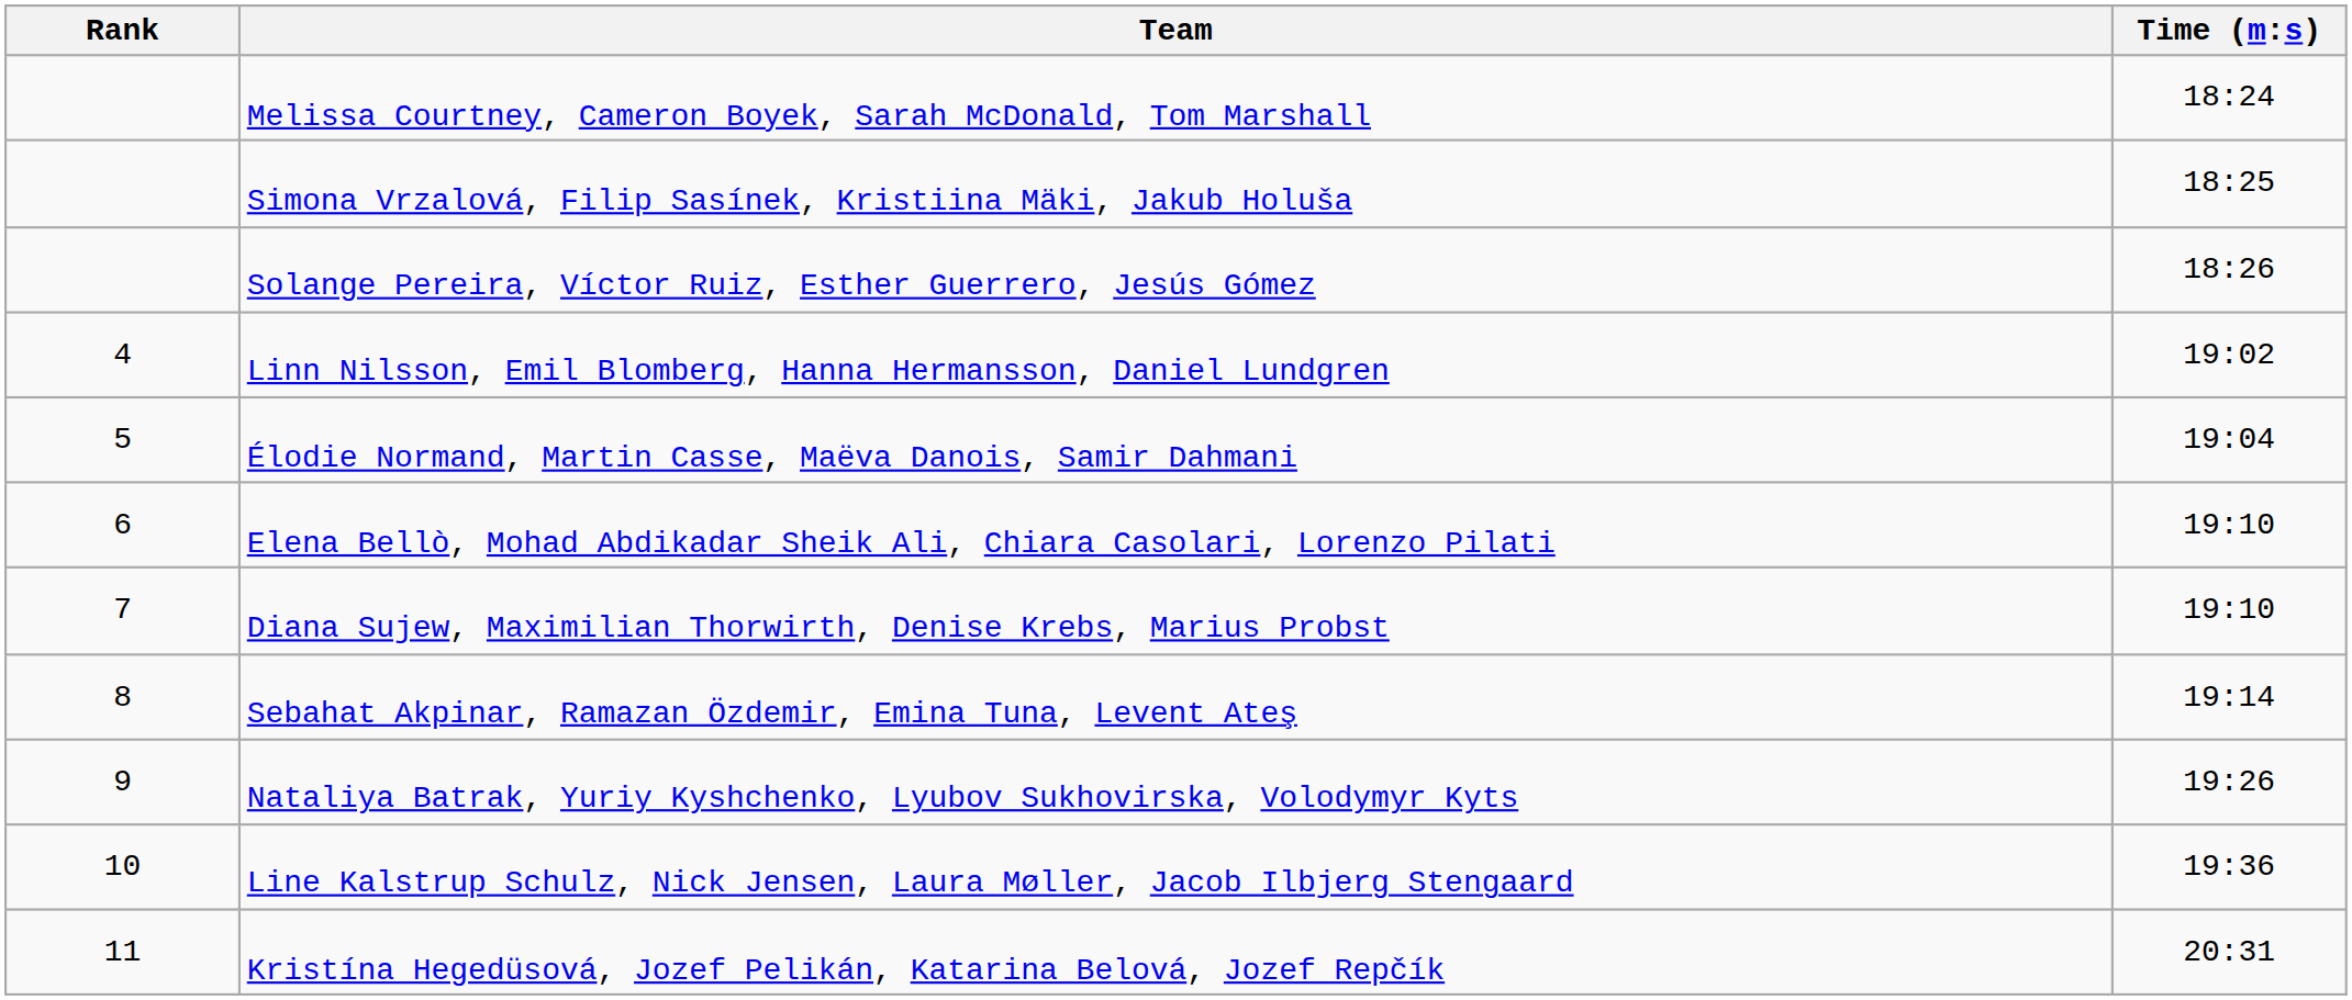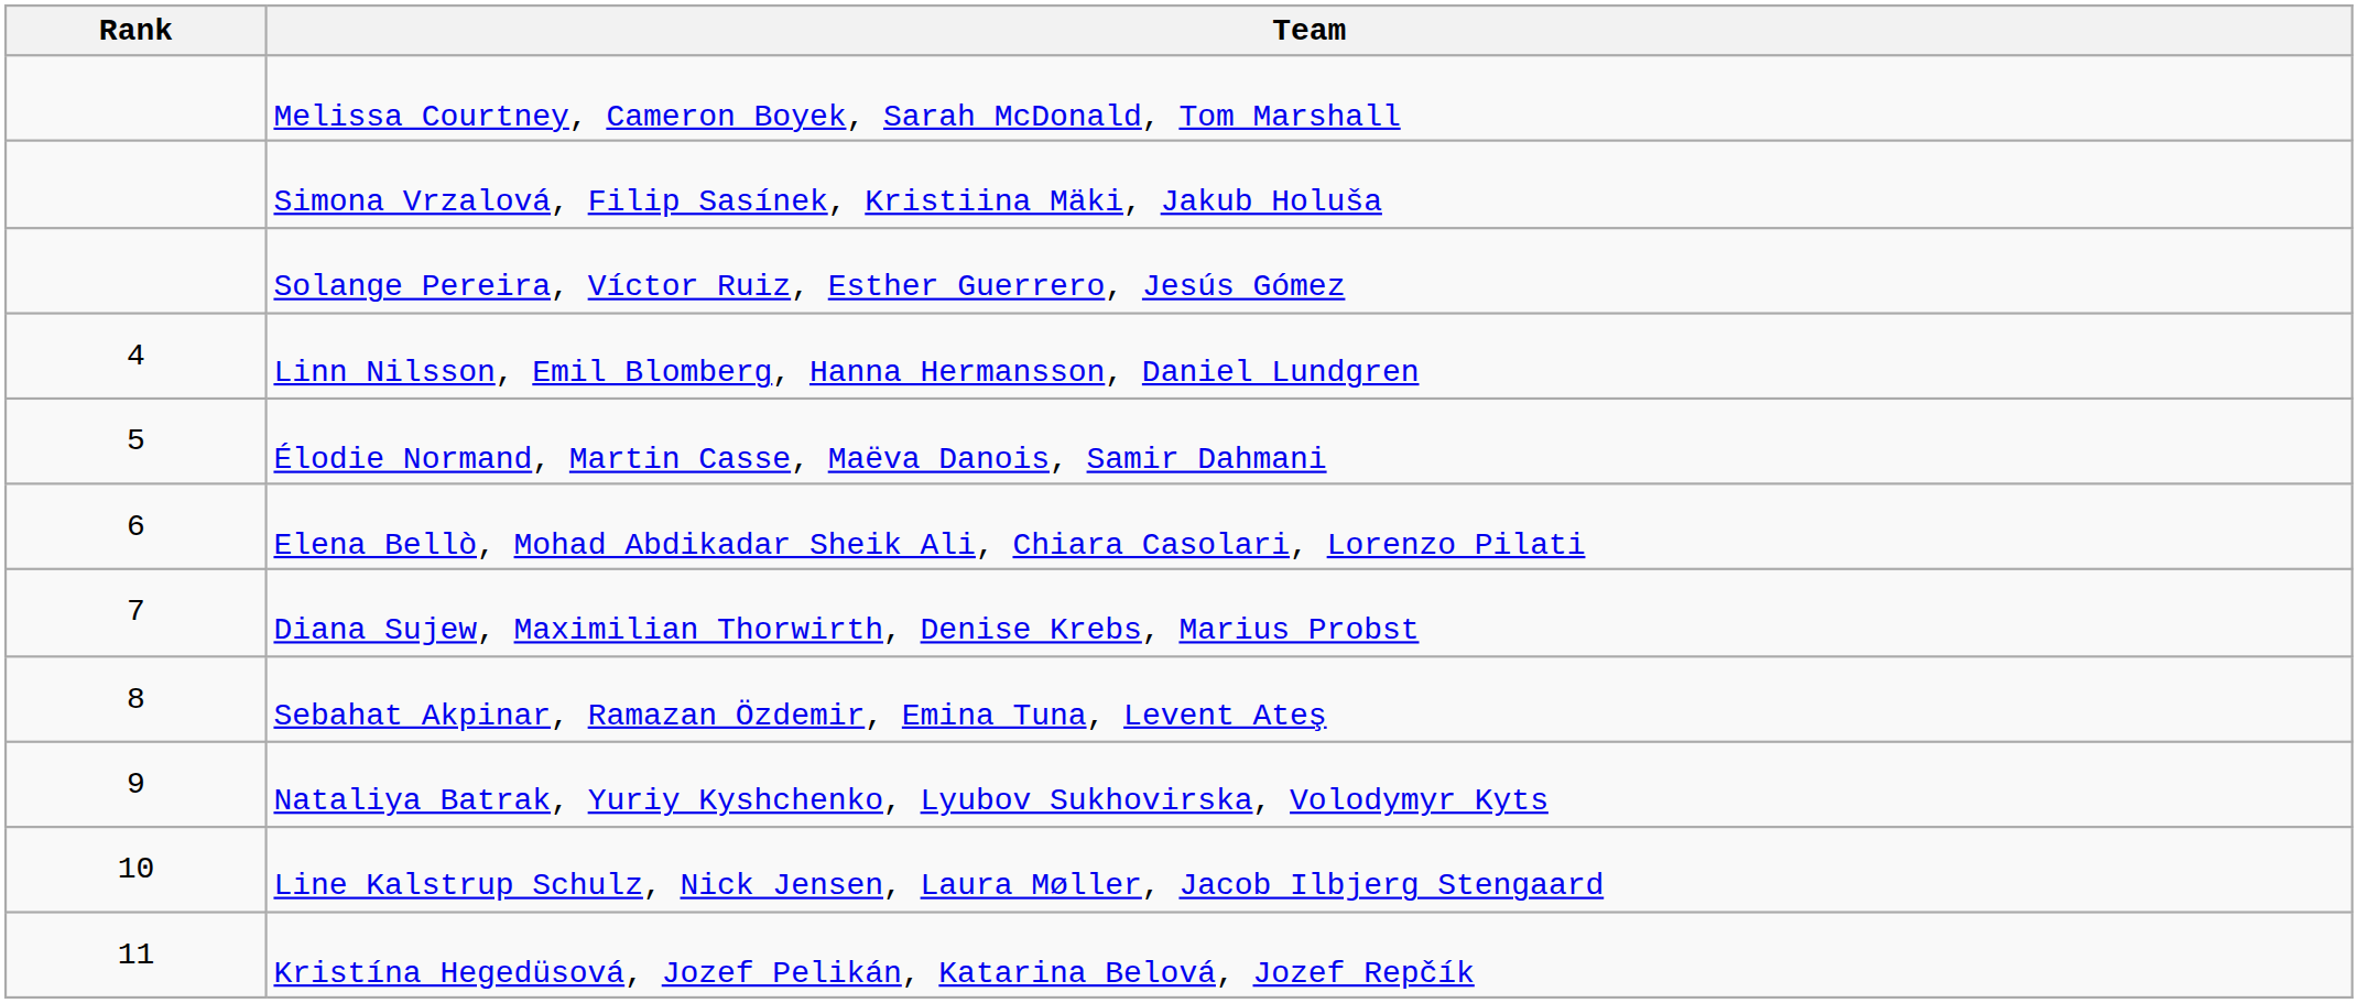 <table class="wikitable" style="text-align:center;" width="50%">
 <tr>
 <th width=5%>Rank</th>
 <th width=40%>Team</th>
-<th width=5%>Time (<a href='#'>m</a>:<a href='#'>s</a>)</th>
 </tr>
 <tr>
 <td></td>
 <td align=left><br><a href='#'>Melissa Courtney</a>, <a href='#'>Cameron Boyek</a>, <a href='#'>Sarah McDonald</a>, <a href='#'>Tom Marshall</a></td>
-<td>18:24</td>
 </tr>
 <tr>
 <td></td>
 <td align=left><br><a href='#'>Simona Vrzalová</a>, <a href='#'>Filip Sasínek</a>, <a href='#'>Kristiina Mäki</a>, <a href='#'>Jakub Holuša</a></td>
-<td>18:25</td>
 </tr>
 <tr>
 <td></td>
 <td align=left><br><a href='#'>Solange Pereira</a>, <a href='#'>Víctor Ruiz</a>, <a href='#'>Esther Guerrero</a>, <a href='#'>Jesús Gómez</a></td>
-<td>18:26</td>
 </tr>
 <tr>
 <td>4</td>
 <td align=left><br><a href='#'>Linn Nilsson</a>, <a href='#'>Emil Blomberg</a>, <a href='#'>Hanna Hermansson</a>, <a href='#'>Daniel Lundgren</a></td>
-<td>19:02</td>
 </tr>
 <tr>
 <td>5</td>
 <td align=left><br><a href='#'>Élodie Normand</a>, <a href='#'>Martin Casse</a>, <a href='#'>Maëva Danois</a>, <a href='#'>Samir Dahmani</a></td>
-<td>19:04</td>
 </tr>
 <tr>
 <td>6</td>
 <td align=left><br><a href='#'>Elena Bellò</a>, <a href='#'>Mohad Abdikadar Sheik Ali</a>, <a href='#'>Chiara Casolari</a>, <a href='#'>Lorenzo Pilati</a></td>
-<td>19:10</td>
 </tr>
 <tr>
 <td>7</td>
 <td align=left><br><a href='#'>Diana Sujew</a>, <a href='#'>Maximilian Thorwirth</a>, <a href='#'>Denise Krebs</a>, <a href='#'>Marius Probst</a></td>
-<td>19:10</td>
 </tr>
 <tr>
 <td>8</td>
 <td align=left><br><a href='#'>Sebahat Akpinar</a>, <a href='#'>Ramazan Özdemir</a>, <a href='#'>Emina Tuna</a>, <a href='#'>Levent Ateş</a></td>
-<td>19:14</td>
 </tr>
 <tr>
 <td>9</td>
 <td align=left><br><a href='#'>Nataliya Batrak</a>, <a href='#'>Yuriy Kyshchenko</a>, <a href='#'>Lyubov Sukhovirska</a>, <a href='#'>Volodymyr Kyts</a></td>
-<td>19:26</td>
 </tr>
 <tr>
 <td>10</td>
 <td align=left><br><a href='#'>Line Kalstrup Schulz</a>, <a href='#'>Nick Jensen</a>, <a href='#'>Laura Møller</a>, <a href='#'>Jacob Ilbjerg Stengaard</a></td>
-<td>19:36</td>
 </tr>
 <tr>
 <td>11</td>
 <td align=left><br><a href='#'>Kristína Hegedüsová</a>, <a href='#'>Jozef Pelikán</a>, <a href='#'>Katarina Belová</a>, <a href='#'>Jozef Repčík</a></td>
-<td>20:31</td>
 </tr>
 </table>
